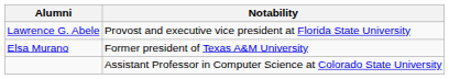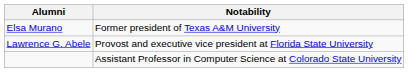 <table Class="wikitable">
 <tr>
 <th>Alumni</th>
 <th>Notability</th>
 </tr>
 <tr>
+<td><a href='#'>Elsa Murano</a></td>
+<td>Former president of <a href='#'>Texas A&M University</a></td>
+</tr>
+<tr>
 <td><a href='#'>Lawrence G. Abele</a></td>
 <td>Provost and executive vice president at <a href='#'>Florida State University</a></td>
-</tr>
-<tr>
-<td><a href='#'>Elsa Murano</a></td>
-<td>Former president of <a href='#'>Texas A&M University</a></td>
 </tr>
 <tr>
 <td></td>
 <td>Assistant Professor in Computer Science at <a href='#'>Colorado State University</a></td>
 </tr>
 </table>
